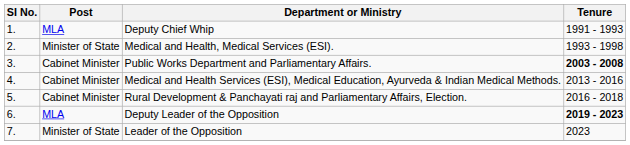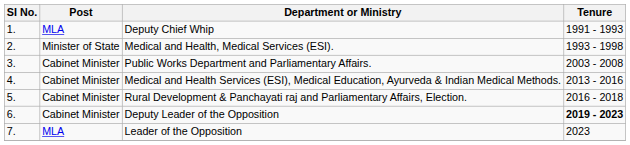 <table class ="wikitable">
 <tr>
 <th>SI No.</th>
 <th>Post</th>
 <th>Department or Ministry</th>
 <th>Tenure</th>
 </tr>
 <tr>
 <td>1.</td>
 <td><a href='#'>MLA</a></td>
 <td>Deputy Chief Whip</td>
 <td>1991 - 1993</td>
 </tr>
 <tr>
 <td>2.</td>
 <td>Minister of State</td>
 <td>Medical and Health, Medical Services (ESI).</td>
 <td>1993 - 1998</td>
 </tr>
 <tr>
 <td>3.</td>
 <td>Cabinet Minister</td>
 <td>Public Works Department and Parliamentary Affairs.</td>
-<td><strong>2003 - 2008</strong></td>
+<td>2003 - 2008</td>
 </tr>
 <tr>
 <td>4.</td>
 <td>Cabinet Minister</td>
 <td>Medical and Health Services (ESI), Medical Education, Ayurveda & Indian Medical Methods.</td>
 <td>2013 - 2016</td>
 </tr>
 <tr>
 <td>5.</td>
 <td>Cabinet Minister</td>
 <td>Rural Development & Panchayati raj and Parliamentary Affairs, Election.</td>
 <td>2016 - 2018</td>
 </tr>
 <tr>
 <td>6.</td>
-<td><a href='#'>MLA</a></td>
+<td>Cabinet Minister</td>
 <td>Deputy Leader of the Opposition</td>
 <td><strong>2019 - 2023</strong></td>
 </tr>
 <tr>
 <td>7.</td>
-<td>Minister of State</td>
+<td><a href='#'>MLA</a></td>
 <td>Leader of the Opposition</td>
 <td>2023</td>
 </tr>
 <tr>
 </tr>
 </table>
